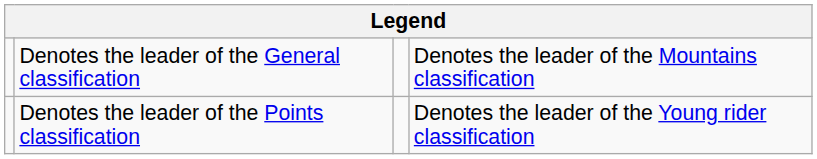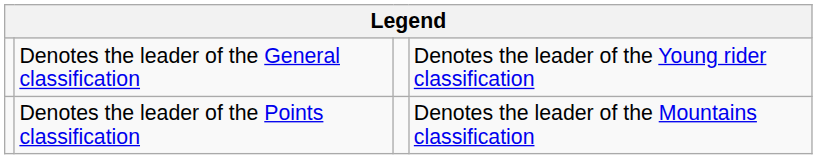 <table class="wikitable">
 <tr>
 <th colspan=4>Legend</th>
 </tr>
 <tr>
 <td></td>
 <td>Denotes the leader of the <a href='#'>General classification</a></td>
 <td></td>
-<td>Denotes the leader of the <a href='#'>Mountains classification</a></td>
+<td>Denotes the leader of the <a href='#'>Young rider classification</a></td>
 </tr>
 <tr>
 <td></td>
 <td>Denotes the leader of the <a href='#'>Points classification</a></td>
 <td> </td>
-<td>Denotes the leader of the <a href='#'>Young rider classification</a></td>
+<td>Denotes the leader of the <a href='#'>Mountains classification</a></td>
 </tr>
 </table>
